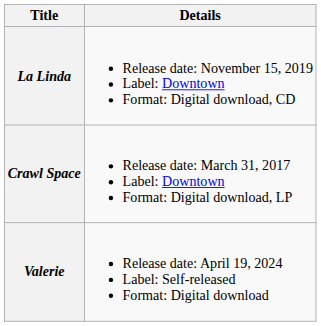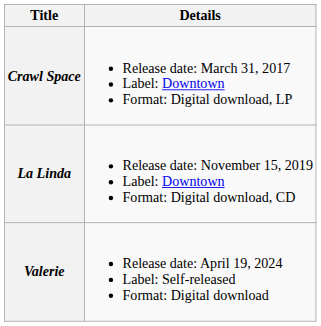 <table class="wikitable plainrowheaders">
 <tr>
 <th>Title</th>
 <th>Details</th>
 </tr>
 <tr>
+<th scope="row"><em>Crawl Space</em></th>
+<td><br><ul><li>Release date: March 31, 2017</li><li>Label: <a href='#'>Downtown</a></li><li>Format: Digital download, LP</li></ul></td>
+</tr>
+<tr>
 <th scope="row"><em>La Linda</em></th>
 <td><br><ul><li>Release date: November 15, 2019</li><li>Label: <a href='#'>Downtown</a></li><li>Format: Digital download, CD</li></ul></td>
-</tr>
-<tr>
-<th scope="row"><em>Crawl Space</em></th>
-<td><br><ul><li>Release date: March 31, 2017</li><li>Label: <a href='#'>Downtown</a></li><li>Format: Digital download, LP</li></ul></td>
 </tr>
 <tr>
 <th scope="row"><em>Valerie</em></th>
 <td><br><ul><li>Release date: April 19, 2024</li><li>Label: Self-released</li><li>Format: Digital download</li></ul></td>
 </tr>
 </table>
